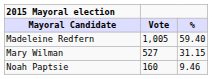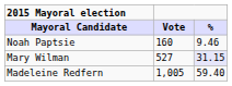 <table class="wikitable">
 <tr>
 <td><strong>2015 Mayoral election</strong></td>
 </tr>
 <tr>
 <th style="background:#ddf; width:200px;">Mayoral Candidate</th>
 <th style="background:#ddf; width:50px;">Vote</th>
 <th style="background:#ddf; width:30px;">%</th>
 </tr>
 <tr>
+<td>Noah Paptsie</td>
+<td>160</td>
+<td>9.46</td>
+</tr>
+<tr>
+<td>Mary Wilman</td>
+<td>527</td>
+<td style="background: lavender;">31.15</td>
+</tr>
+<tr>
 <td>Madeleine Redfern</td>
 <td>1,005</td>
 <td>59.40</td>
 </tr>
-<tr>
-<td>Mary Wilman</td>
-<td>527</td>
-<td>31.15</td>
-</tr>
-<tr>
-<td>Noah Paptsie</td>
-<td>160</td>
-<td>9.46</td>
-</tr>
 </table>
